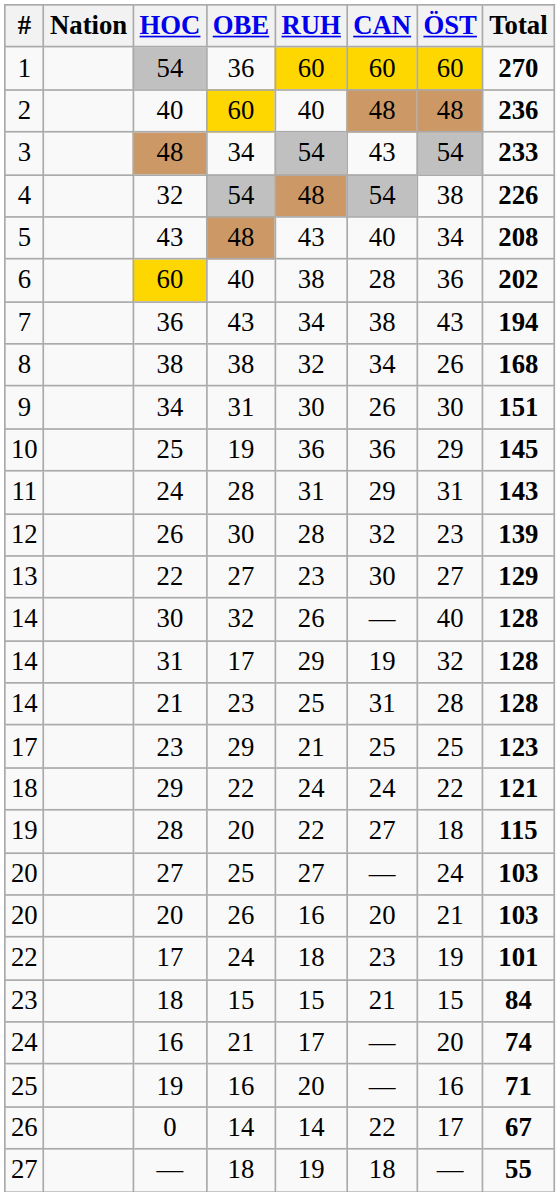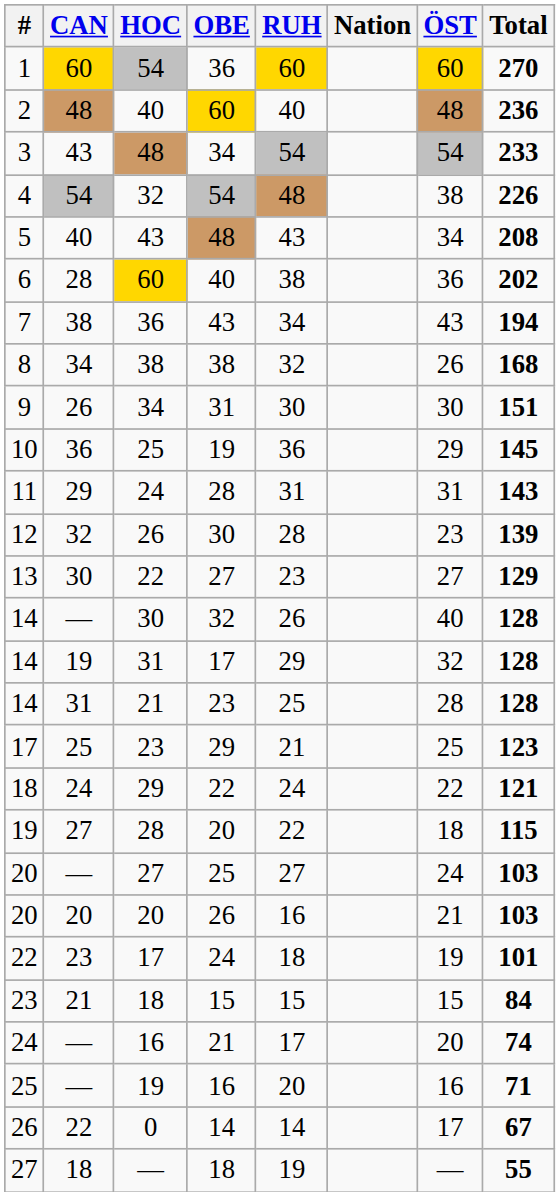 <table class="wikitable sortable" style="text-align:center;">
 <tr>
 <th>#</th>
-<th>Nation</th>
+<th><a href='#'>CAN</a></th>
 <th><a href='#'>HOC</a></th>
 <th><a href='#'>OBE</a></th>
 <th><a href='#'>RUH</a></th>
-<th><a href='#'>CAN</a></th>
+<th>Nation</th>
 <th><a href='#'>ÖST</a></th>
 <th><strong>Total</strong> </th>
 </tr>
 <tr>
 <td>1</td>
-<td align="left"></td>
+<td bgcolor="gold">60</td>
 <td bgcolor="silver">54</td>
 <td>36</td>
 <td bgcolor="gold">60</td>
-<td bgcolor="gold">60</td>
+<td align="left"></td>
 <td bgcolor="gold">60</td>
 <td><strong>270</strong></td>
 </tr>
 <tr>
 <td>2</td>
-<td align="left"></td>
+<td bgcolor="CC9966">48</td>
 <td>40</td>
 <td bgcolor="gold">60</td>
 <td>40</td>
-<td bgcolor="CC9966">48</td>
+<td align="left"></td>
 <td bgcolor="CC9966">48</td>
 <td><strong>236</strong></td>
 </tr>
 <tr>
 <td>3</td>
-<td align="left"></td>
+<td>43</td>
 <td bgcolor="CC9966">48</td>
 <td>34</td>
 <td bgcolor="silver">54</td>
-<td>43</td>
+<td align="left"></td>
 <td bgcolor="silver">54</td>
 <td><strong>233</strong></td>
 </tr>
 <tr>
 <td>4</td>
-<td align="left"></td>
+<td bgcolor="silver">54</td>
 <td>32</td>
 <td bgcolor="silver">54</td>
 <td bgcolor="CC9966">48</td>
-<td bgcolor="silver">54</td>
+<td align="left"></td>
 <td>38</td>
 <td><strong>226</strong></td>
 </tr>
 <tr>
 <td>5</td>
-<td align="left"></td>
+<td>40</td>
 <td>43</td>
 <td bgcolor="CC9966">48</td>
 <td>43</td>
-<td>40</td>
+<td align="left"></td>
 <td>34</td>
 <td><strong>208</strong></td>
 </tr>
 <tr>
 <td>6</td>
-<td align="left"></td>
+<td>28</td>
 <td bgcolor="gold">60</td>
 <td>40</td>
 <td>38</td>
-<td>28</td>
+<td align="left"></td>
 <td>36</td>
 <td><strong>202</strong></td>
 </tr>
 <tr>
 <td>7</td>
-<td align="left"></td>
+<td>38</td>
 <td>36</td>
 <td>43</td>
 <td>34</td>
-<td>38</td>
+<td align="left"></td>
 <td>43</td>
 <td><strong>194</strong></td>
 </tr>
 <tr>
 <td>8</td>
-<td align="left"></td>
+<td>34</td>
 <td>38</td>
 <td>38</td>
 <td>32</td>
-<td>34</td>
+<td align="left"></td>
 <td>26</td>
 <td><strong>168</strong></td>
 </tr>
 <tr>
 <td>9</td>
-<td align="left"></td>
+<td>26</td>
 <td>34</td>
 <td>31</td>
 <td>30</td>
-<td>26</td>
+<td align="left"></td>
 <td>30</td>
 <td><strong>151</strong></td>
 </tr>
 <tr>
 <td>10</td>
-<td align="left"></td>
+<td>36</td>
 <td>25</td>
 <td>19</td>
 <td>36</td>
-<td>36</td>
+<td align="left"></td>
 <td>29</td>
 <td><strong>145</strong></td>
 </tr>
 <tr>
 <td>11</td>
-<td align="left"></td>
+<td>29</td>
 <td>24</td>
 <td>28</td>
 <td>31</td>
-<td>29</td>
+<td align="left"></td>
 <td>31</td>
 <td><strong>143</strong></td>
 </tr>
 <tr>
 <td>12</td>
-<td align="left"></td>
+<td>32</td>
 <td>26</td>
 <td>30</td>
 <td>28</td>
-<td>32</td>
+<td align="left"></td>
 <td>23</td>
 <td><strong>139</strong></td>
 </tr>
 <tr>
 <td>13</td>
-<td align="left"></td>
+<td>30</td>
 <td>22</td>
 <td>27</td>
 <td>23</td>
-<td>30</td>
+<td align="left"></td>
 <td>27</td>
 <td><strong>129</strong></td>
 </tr>
 <tr>
 <td>14</td>
-<td align="left"></td>
+<td>—</td>
 <td>30</td>
 <td>32</td>
 <td>26</td>
-<td>—</td>
+<td align="left"></td>
 <td>40</td>
 <td><strong>128</strong></td>
 </tr>
 <tr>
 <td>14</td>
-<td align="left"></td>
+<td>19</td>
 <td>31</td>
 <td>17</td>
 <td>29</td>
-<td>19</td>
+<td align="left"></td>
 <td>32</td>
 <td><strong>128</strong></td>
 </tr>
 <tr>
 <td>14</td>
-<td align="left"></td>
+<td>31</td>
 <td>21</td>
 <td>23</td>
 <td>25</td>
-<td>31</td>
+<td align="left"></td>
 <td>28</td>
 <td><strong>128</strong></td>
 </tr>
 <tr>
 <td>17</td>
-<td align="left"></td>
+<td>25</td>
 <td>23</td>
 <td>29</td>
 <td>21</td>
-<td>25</td>
+<td align="left"></td>
 <td>25</td>
 <td><strong>123</strong></td>
 </tr>
 <tr>
 <td>18</td>
-<td align="left"></td>
+<td>24</td>
 <td>29</td>
 <td>22</td>
 <td>24</td>
-<td>24</td>
+<td align="left"></td>
 <td>22</td>
 <td><strong>121</strong></td>
 </tr>
 <tr>
 <td>19</td>
-<td align="left"></td>
+<td>27</td>
 <td>28</td>
 <td>20</td>
 <td>22</td>
-<td>27</td>
+<td align="left"></td>
 <td>18</td>
 <td><strong>115</strong></td>
 </tr>
 <tr>
 <td>20</td>
-<td align="left"></td>
+<td>—</td>
 <td>27</td>
 <td>25</td>
 <td>27</td>
-<td>—</td>
+<td align="left"></td>
 <td>24</td>
 <td><strong>103</strong></td>
 </tr>
 <tr>
 <td>20</td>
-<td align="left"></td>
+<td>20</td>
 <td>20</td>
 <td>26</td>
 <td>16</td>
-<td>20</td>
+<td align="left"></td>
 <td>21</td>
 <td><strong>103</strong></td>
 </tr>
 <tr>
 <td>22</td>
-<td align="left"></td>
+<td>23</td>
 <td>17</td>
 <td>24</td>
 <td>18</td>
-<td>23</td>
+<td align="left"></td>
 <td>19</td>
 <td><strong>101</strong></td>
 </tr>
 <tr>
 <td>23</td>
-<td align="left"></td>
+<td>21</td>
 <td>18</td>
 <td>15</td>
 <td>15</td>
-<td>21</td>
+<td align="left"></td>
 <td>15</td>
 <td><strong>84</strong></td>
 </tr>
 <tr>
 <td>24</td>
-<td align="left"></td>
+<td>—</td>
 <td>16</td>
 <td>21</td>
 <td>17</td>
-<td>—</td>
+<td align="left"></td>
 <td>20</td>
 <td><strong>74</strong></td>
 </tr>
 <tr>
 <td>25</td>
-<td align="left"></td>
+<td>—</td>
 <td>19</td>
 <td>16</td>
 <td>20</td>
-<td>—</td>
+<td align="left"></td>
 <td>16</td>
 <td><strong>71</strong></td>
 </tr>
 <tr>
 <td>26</td>
-<td align="left"></td>
+<td>22</td>
 <td>0</td>
 <td>14</td>
 <td>14</td>
-<td>22</td>
+<td align="left"></td>
 <td>17</td>
 <td><strong>67</strong></td>
 </tr>
 <tr>
 <td>27</td>
-<td align="left"></td>
+<td>18</td>
 <td>—</td>
 <td>18</td>
 <td>19</td>
-<td>18</td>
+<td align="left"></td>
 <td>—</td>
 <td><strong>55</strong></td>
 </tr>
 </table>
